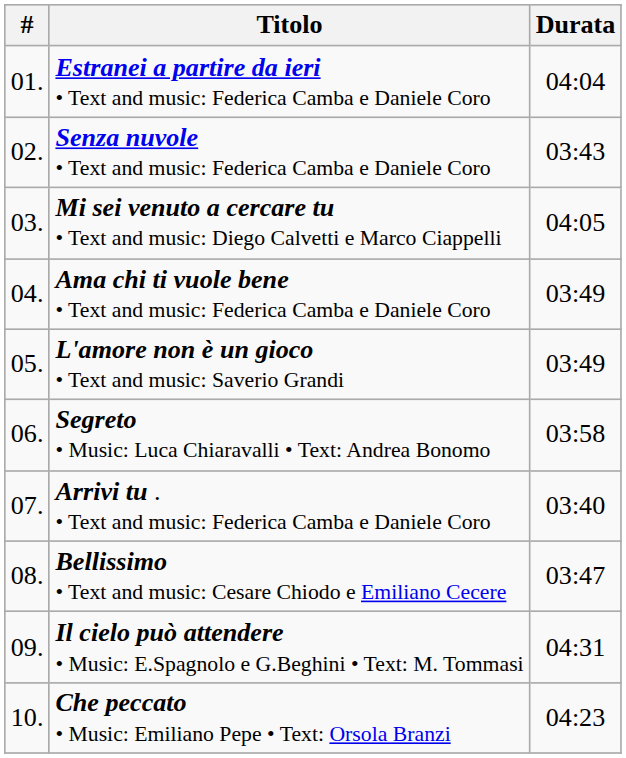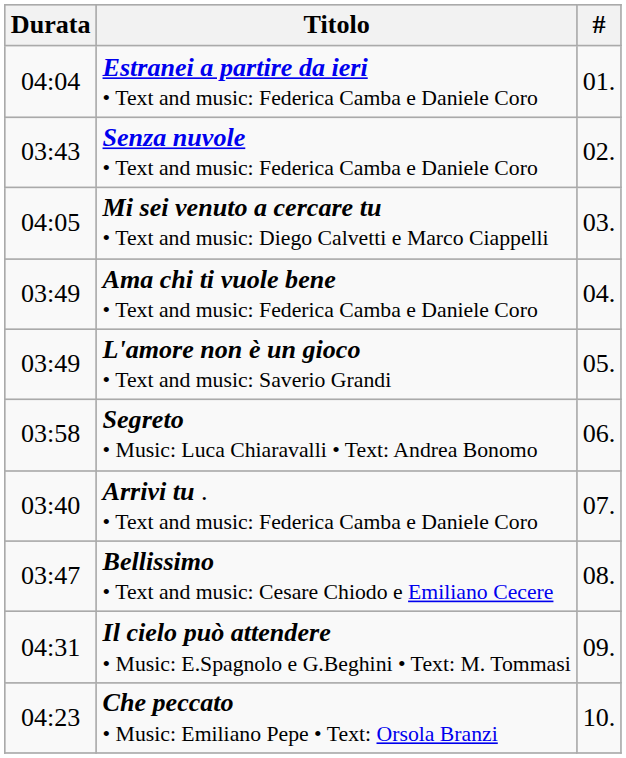 <table class="wikitable">
 <tr>
+<th>Durata</th>
+<th>Titolo</th>
 <th>#</th>
-<th>Titolo</th>
-<th>Durata</th>
 </tr>
 <tr>
+<td style="text-align:center;">04:04</td>
+<td align="left"><strong><em><a href='#'>Estranei a partire da ieri</a></em></strong><br><small>• Text and music: Federica Camba e Daniele Coro</small></td>
 <td>01.</td>
-<td align="left"><strong><em><a href='#'>Estranei a partire da ieri</a></em></strong><br><small>• Text and music: Federica Camba e Daniele Coro</small></td>
-<td style="text-align:center;">04:04</td>
 </tr>
 <tr>
+<td style="text-align:center;">03:43</td>
+<td align="left"><strong><em><a href='#'>Senza nuvole</a></em></strong><br><small>• Text and music: Federica Camba e Daniele Coro</small></td>
 <td>02.</td>
-<td align="left"><strong><em><a href='#'>Senza nuvole</a></em></strong><br><small>• Text and music: Federica Camba e Daniele Coro</small></td>
-<td style="text-align:center;">03:43</td>
 </tr>
 <tr>
+<td style="text-align:center;">04:05</td>
+<td align="left"><strong><em>Mi sei venuto a cercare tu</em></strong><br><small>• Text and music: Diego Calvetti e Marco Ciappelli</small></td>
 <td>03.</td>
-<td align="left"><strong><em>Mi sei venuto a cercare tu</em></strong><br><small>• Text and music: Diego Calvetti e Marco Ciappelli</small></td>
-<td style="text-align:center;">04:05</td>
 </tr>
 <tr>
+<td style="text-align:center;">03:49</td>
+<td align="left"><strong><em>Ama chi ti vuole bene</em></strong><br><small>• Text and music: Federica Camba e Daniele Coro</small></td>
 <td>04.</td>
-<td align="left"><strong><em>Ama chi ti vuole bene</em></strong><br><small>• Text and music: Federica Camba e Daniele Coro</small></td>
-<td style="text-align:center;">03:49</td>
 </tr>
 <tr>
+<td style="text-align:center;">03:49</td>
+<td align="left"><strong><em>L'amore non è un gioco</em></strong><br><small>• Text and music: Saverio Grandi</small></td>
 <td>05.</td>
-<td align="left"><strong><em>L'amore non è un gioco</em></strong><br><small>• Text and music: Saverio Grandi</small></td>
-<td style="text-align:center;">03:49</td>
 </tr>
 <tr>
+<td style="text-align:center;">03:58</td>
+<td align="left"><strong><em>Segreto</em></strong><br><small>• Music: Luca Chiaravalli  • Text: Andrea Bonomo</small></td>
 <td>06.</td>
-<td align="left"><strong><em>Segreto</em></strong><br><small>• Music: Luca Chiaravalli  • Text: Andrea Bonomo</small></td>
-<td style="text-align:center;">03:58</td>
 </tr>
 <tr>
+<td style="text-align:center;">03:40</td>
+<td align="left"><strong><em>Arrivi tu</em></strong> .<br><small>• Text and music: Federica Camba e Daniele Coro</small></td>
 <td>07.</td>
-<td align="left"><strong><em>Arrivi tu</em></strong> .<br><small>• Text and music: Federica Camba e Daniele Coro</small></td>
-<td style="text-align:center;">03:40</td>
 </tr>
 <tr>
+<td style="text-align:center;">03:47</td>
+<td align="left"><strong><em>Bellissimo</em></strong><br><small>• Text and music: Cesare Chiodo e <a href='#'>Emiliano Cecere</a></small></td>
 <td>08.</td>
-<td align="left"><strong><em>Bellissimo</em></strong><br><small>• Text and music: Cesare Chiodo e <a href='#'>Emiliano Cecere</a></small></td>
-<td style="text-align:center;">03:47</td>
 </tr>
 <tr>
+<td style="text-align:center;">04:31</td>
+<td align="left"><strong><em>Il cielo può attendere</em></strong><br><small>• Music: E.Spagnolo e G.Beghini • Text: M. Tommasi </small></td>
 <td>09.</td>
-<td align="left"><strong><em>Il cielo può attendere</em></strong><br><small>• Music: E.Spagnolo e G.Beghini • Text: M. Tommasi </small></td>
-<td style="text-align:center;">04:31</td>
 </tr>
 <tr>
+<td style="text-align:center;">04:23</td>
+<td align="left"><strong><em>Che peccato</em></strong><br><small>• Music: Emiliano Pepe • Text: <a href='#'>Orsola Branzi</a></small></td>
 <td>10.</td>
-<td align="left"><strong><em>Che peccato</em></strong><br><small>• Music: Emiliano Pepe • Text: <a href='#'>Orsola Branzi</a></small></td>
-<td style="text-align:center;">04:23</td>
 </tr>
 </table>
